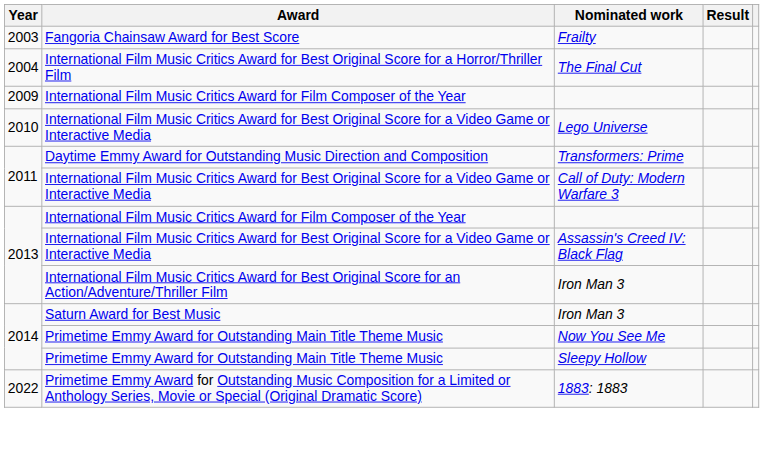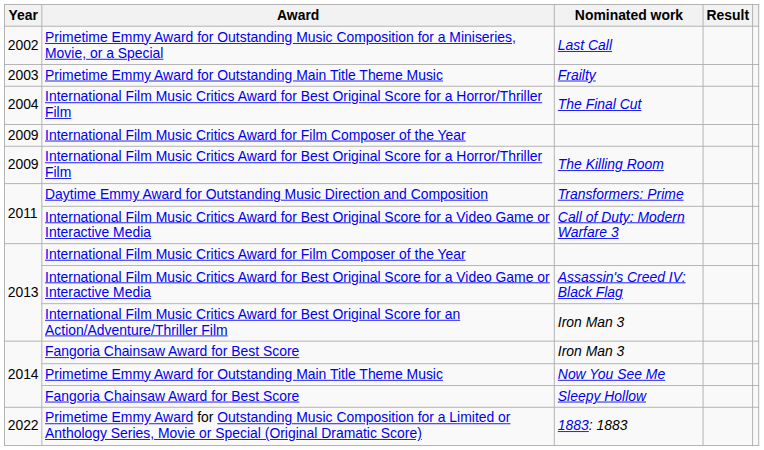 <table class="wikitable sortable">
 <tr>
 <th>Year</th>
 <th>Award</th>
 <th>Nominated work</th>
 <th>Result</th>
 <th></th>
 </tr>
 <tr>
+<td>2002</td>
+<td><a href='#'>Primetime Emmy Award for Outstanding Music Composition for a Miniseries, Movie, or a Special</a></td>
+<td><em><a href='#'>Last Call</a></em></td>
+<td></td>
+<td></td>
+</tr>
+<tr>
 <td>2003</td>
-<td><a href='#'>Fangoria Chainsaw Award for Best Score</a></td>
+<td><a href='#'>Primetime Emmy Award for Outstanding Main Title Theme Music</a></td>
 <td><em><a href='#'>Frailty</a></em></td>
 <td></td>
 <td></td>
 </tr>
 <tr>
 <td>2004</td>
 <td><a href='#'>International Film Music Critics Award for Best Original Score for a Horror/Thriller Film</a></td>
 <td><em><a href='#'>The Final Cut</a></em></td>
 <td></td>
 <td></td>
 </tr>
 <tr>
 <td>2009</td>
 <td><a href='#'>International Film Music Critics Award for Film Composer of the Year</a></td>
 <td></td>
 <td></td>
 <td></td>
 </tr>
 <tr>
-<td>2010</td>
-<td><a href='#'>International Film Music Critics Award for Best Original Score for a Video Game or Interactive Media</a></td>
-<td><em><a href='#'>Lego Universe</a></em></td>
+<td>2009</td>
+<td><a href='#'>International Film Music Critics Award for Best Original Score for a Horror/Thriller Film</a></td>
+<td><em><a href='#'>The Killing Room</a></em></td>
 <td></td>
 <td></td>
 </tr>
 <tr>
 <td rowspan="2">2011</td>
 <td><a href='#'>Daytime Emmy Award for Outstanding Music Direction and Composition</a></td>
 <td><em><a href='#'>Transformers: Prime</a></em></td>
 <td></td>
 <td></td>
 </tr>
 <tr>
 <td><a href='#'>International Film Music Critics Award for Best Original Score for a Video Game or Interactive Media</a></td>
 <td><em><a href='#'>Call of Duty: Modern Warfare 3</a></em></td>
 <td></td>
 <td></td>
 </tr>
 <tr>
 <td rowspan="3">2013</td>
 <td><a href='#'>International Film Music Critics Award for Film Composer of the Year</a></td>
 <td></td>
 <td></td>
 <td></td>
 </tr>
 <tr>
 <td><a href='#'>International Film Music Critics Award for Best Original Score for a Video Game or Interactive Media</a></td>
 <td><em><a href='#'>Assassin's Creed IV: Black Flag</a></em></td>
 <td></td>
 <td></td>
 </tr>
 <tr>
 <td><a href='#'>International Film Music Critics Award for Best Original Score for an Action/Adventure/Thriller Film</a></td>
 <td><em>Iron Man 3</em></td>
 <td></td>
 <td></td>
 </tr>
 <tr>
 <td rowspan="3">2014</td>
-<td><a href='#'>Saturn Award for Best Music</a></td>
+<td><a href='#'>Fangoria Chainsaw Award for Best Score</a></td>
 <td><em>Iron Man 3</em></td>
 <td></td>
 <td></td>
 </tr>
 <tr>
 <td><a href='#'>Primetime Emmy Award for Outstanding Main Title Theme Music</a></td>
 <td><em><a href='#'>Now You See Me</a></em></td>
 <td></td>
 <td></td>
 </tr>
 <tr>
-<td><a href='#'>Primetime Emmy Award for Outstanding Main Title Theme Music</a></td>
+<td><a href='#'>Fangoria Chainsaw Award for Best Score</a></td>
 <td><em><a href='#'>Sleepy Hollow</a></em></td>
 <td></td>
 <td></td>
 </tr>
 <tr>
 <td>2022</td>
 <td><a href='#'>Primetime Emmy Award</a> for <a href='#'>Outstanding Music Composition for a Limited or Anthology Series, Movie or Special (Original Dramatic Score)</a></td>
 <td><em><a href='#'>1883</a>: 1883</em></td>
 <td></td>
 </tr>
 </table>
